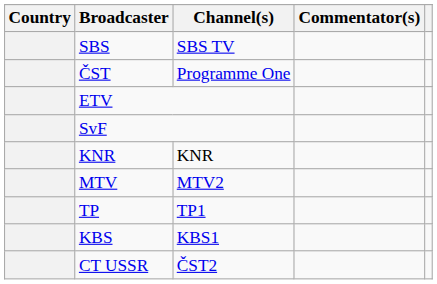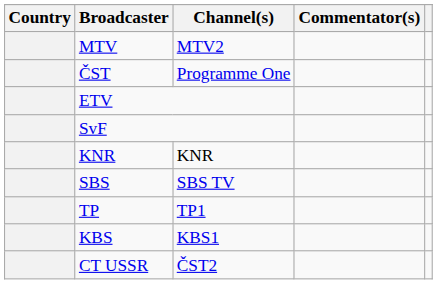 <table class="wikitable plainrowheaders">
 <tr>
 </tr>
 <tr>
 <th scope="col">Country</th>
 <th scope="col">Broadcaster</th>
 <th scope="col">Channel(s)</th>
 <th scope="col">Commentator(s)</th>
 <th scope="col"></th>
 </tr>
 <tr>
 <th scope="row"></th>
-<td><a href='#'>SBS</a></td>
-<td><a href='#'>SBS TV</a></td>
+<td><a href='#'>MTV</a></td>
+<td><a href='#'>MTV2</a></td>
 <td></td>
 <td style="text-align:center"></td>
 </tr>
 <tr>
 <th scope="row"></th>
 <td><a href='#'>ČST</a></td>
 <td><a href='#'>Programme One</a></td>
 <td></td>
 <td style="text-align:center"></td>
 </tr>
 <tr>
 <th scope="row"></th>
 <td colspan="2"><a href='#'>ETV</a></td>
 <td></td>
 <td style="text-align:center"></td>
 </tr>
 <tr>
 <th scope="row"></th>
 <td colspan="2"><a href='#'>SvF</a></td>
 <td></td>
 <td style="text-align:center"></td>
 </tr>
 <tr>
 <th scope="row"></th>
 <td><a href='#'>KNR</a></td>
 <td>KNR</td>
 <td></td>
 <td style="text-align:center"></td>
 </tr>
 <tr>
 <th scope="row"></th>
-<td><a href='#'>MTV</a></td>
-<td><a href='#'>MTV2</a></td>
+<td><a href='#'>SBS</a></td>
+<td><a href='#'>SBS TV</a></td>
 <td></td>
 <td style="text-align:center"></td>
 </tr>
 <tr>
 <th scope="row"></th>
 <td><a href='#'>TP</a></td>
 <td><a href='#'>TP1</a></td>
 <td></td>
 <td style="text-align:center"></td>
 </tr>
 <tr>
 <th scope="row"></th>
 <td><a href='#'>KBS</a></td>
 <td><a href='#'>KBS1</a></td>
 <td></td>
 <td style="text-align:center"></td>
 </tr>
 <tr>
 <th scope="row"></th>
 <td><a href='#'>CT USSR</a></td>
 <td><a href='#'>ČST2</a></td>
 <td></td>
 <td style="text-align:center"></td>
 </tr>
 </table>
